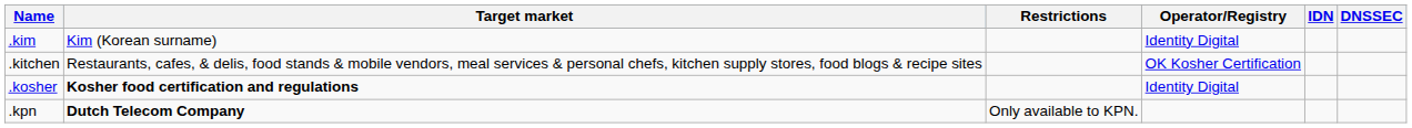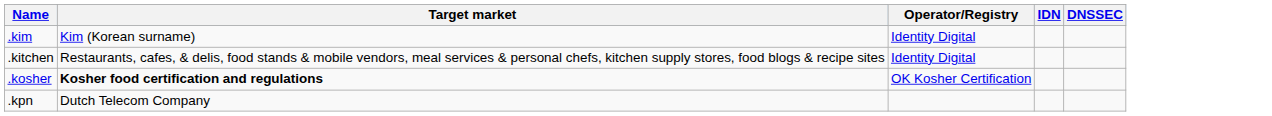 <table class="wikitable sortable">
 <tr style="background:#a0d0ff;">
 <th><a href='#'>Name</a></th>
 <th>Target market</th>
-<th class="unsortable">Restrictions</th>
 <th>Operator/Registry</th>
 <th><a href='#'>IDN</a></th>
 <th><a href='#'>DNSSEC</a></th>
 </tr>
 <tr valign="top">
 <td><a href='#'>.kim</a></td>
 <td><a href='#'>Kim</a> (Korean surname)</td>
-<td></td>
 <td><a href='#'>Identity Digital</a></td>
 <td></td>
 <td></td>
 </tr>
 <tr valign="top">
 <td>.kitchen</td>
 <td>Restaurants, cafes, & delis, food stands & mobile vendors, meal services & personal chefs, kitchen supply stores, food blogs & recipe sites</td>
-<td></td>
-<td><a href='#'>OK Kosher Certification</a></td>
+<td><a href='#'>Identity Digital</a></td>
 <td></td>
 <td></td>
 </tr>
 <tr>
 <td><a href='#'>.kosher</a></td>
 <td><strong>Kosher food certification and regulations</strong></td>
-<td></td>
-<td><a href='#'>Identity Digital</a></td>
+<td><a href='#'>OK Kosher Certification</a></td>
 <td></td>
 <td></td>
 </tr>
 <tr>
 <td>.kpn</td>
-<td><strong>Dutch Telecom Company</strong></td>
-<td>Only available to KPN.</td>
+<td>Dutch Telecom Company</td>
 <td></td>
 <td></td>
 <td></td>
 </tr>
 </table>
